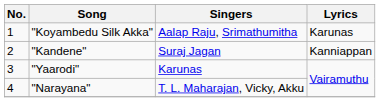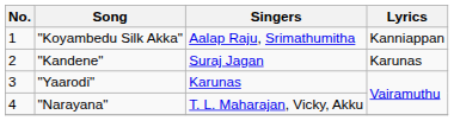 <table class="wikitable" style="font-size:95%;">
 <tr>
 <th>No.</th>
 <th>Song</th>
 <th>Singers</th>
 <th>Lyrics</th>
 </tr>
 <tr>
 <td>1</td>
 <td>"Koyambedu Silk Akka"</td>
 <td><a href='#'>Aalap Raju</a>, <a href='#'>Srimathumitha</a></td>
-<td>Karunas</td>
+<td>Kanniappan</td>
 </tr>
 <tr>
 <td>2</td>
 <td>"Kandene"</td>
 <td><a href='#'>Suraj Jagan</a></td>
-<td>Kanniappan</td>
+<td>Karunas</td>
 </tr>
 <tr>
 <td>3</td>
 <td>"Yaarodi"</td>
 <td><a href='#'>Karunas</a></td>
 <td rowspan=2><a href='#'>Vairamuthu</a></td>
 </tr>
 <tr>
 <td>4</td>
 <td>"Narayana"</td>
 <td><a href='#'>T. L. Maharajan</a>, Vicky, Akku</td>
 </tr>
 <tr>
 </tr>
 </table>
